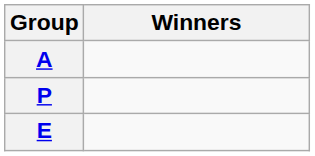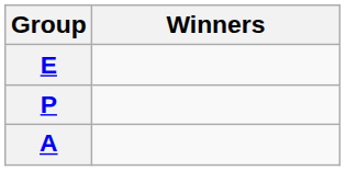 <table class=wikitable>
 <tr>
 <th>Group</th>
 <th width=150>Winners</th>
 </tr>
 <tr>
-<th><a href='#'>A</a></th>
+<th><a href='#'>E</a></th>
 <td></td>
 </tr>
 <tr>
 <th><a href='#'>P</a></th>
 <td></td>
 </tr>
 <tr>
-<th><a href='#'>E</a></th>
+<th><a href='#'>A</a></th>
 <td></td>
 </tr>
 </table>
